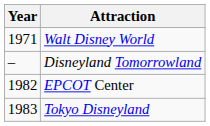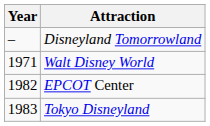 <table class="wikitable">
 <tr>
 <th>Year</th>
 <th>Attraction</th>
 </tr>
 <tr>
+<td>–</td>
+<td><em>Disneyland <a href='#'>Tomorrowland</a></em></td>
+</tr>
+<tr>
 <td>1971</td>
 <td><em><a href='#'>Walt Disney World</a></em></td>
-</tr>
-<tr>
-<td>–</td>
-<td><em>Disneyland <a href='#'>Tomorrowland</a></em></td>
 </tr>
 <tr>
 <td>1982</td>
 <td><em><a href='#'>EPCOT</a></em> Center</td>
 </tr>
 <tr>
 <td>1983</td>
 <td><em><a href='#'>Tokyo Disneyland</a></em></td>
 </tr>
 </table>
